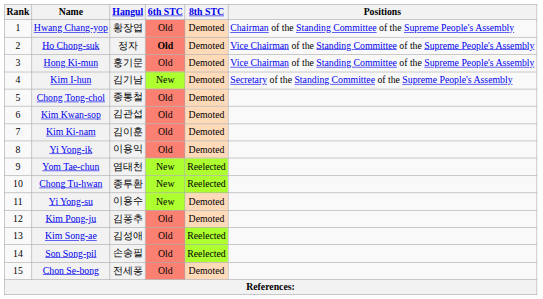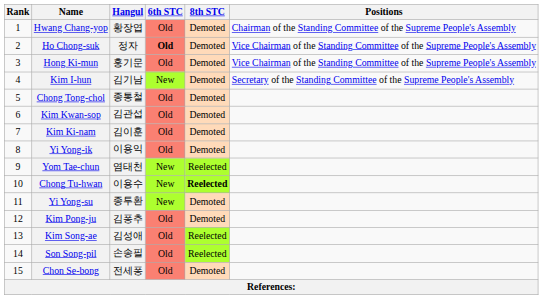 <table class="wikitable sortable">
 <tr>
 <th>Rank</th>
 <th>Name</th>
 <th class="unsortable"><a href='#'>Hangul</a></th>
 <th><a href='#'>6th STC</a></th>
 <th><a href='#'>8th STC</a></th>
 <th>Positions</th>
 </tr>
 <tr>
 <td align="center">1</td>
 <th align="center" scope="row" style="font-weight:normal;"><a href='#'>Hwang Chang-yop</a></th>
 <th align="center" scope="row" style="font-weight:normal;">황장엽</th>
 <td style="background: Salmon" align="center">Old</td>
 <td style="background: PeachPuff" align="center">Demoted</td>
 <td><a href='#'>Chairman</a> of the <a href='#'>Standing Committee</a> of the <a href='#'>Supreme People's Assembly</a></td>
 </tr>
 <tr>
 <td align="center">2</td>
 <th align="center" scope="row" style="font-weight:normal;"><a href='#'>Ho Chong-suk</a></th>
 <th align="center" scope="row" style="font-weight:normal;">정자</th>
 <td style="background: Salmon" align="center"><strong>Old</strong></td>
 <td style="background: PeachPuff" align="center">Demoted</td>
 <td><a href='#'>Vice Chairman</a> of the <a href='#'>Standing Committee</a> of the <a href='#'>Supreme People's Assembly</a></td>
 </tr>
 <tr>
 <td align="center">3</td>
 <th align="center" scope="row" style="font-weight:normal;"><a href='#'>Hong Ki-mun</a></th>
 <th align="center" scope="row" style="font-weight:normal;">홍기문</th>
 <td style="background: Salmon" align="center">Old</td>
 <td style="background: PeachPuff" align="center">Demoted</td>
 <td><a href='#'>Vice Chairman</a> of the <a href='#'>Standing Committee</a> of the <a href='#'>Supreme People's Assembly</a></td>
 </tr>
 <tr>
 <td align="center">4</td>
 <th align="center" scope="row" style="font-weight:normal;"><a href='#'>Kim I-hun</a></th>
 <th align="center" scope="row" style="font-weight:normal;">김기남</th>
 <td align="center" style="background: GreenYellow">New</td>
 <td style="background: PeachPuff" align="center">Demoted</td>
 <td><a href='#'>Secretary</a> of the <a href='#'>Standing Committee</a> of the <a href='#'>Supreme People's Assembly</a></td>
 </tr>
 <tr>
 <td align="center">5</td>
 <th align="center" scope="row" style="font-weight:normal;"><a href='#'>Chong Tong-chol</a></th>
 <th align="center" scope="row" style="font-weight:normal;">종통철</th>
 <td style="background: Salmon" align="center">Old</td>
 <td style="background: PeachPuff" align="center">Demoted</td>
 <td></td>
 </tr>
 <tr>
 <td align="center">6</td>
 <th align="center" scope="row" style="font-weight:normal;"><a href='#'>Kim Kwan-sop</a></th>
 <th align="center" scope="row" style="font-weight:normal;">김관섭</th>
 <td style="background: Salmon" align="center">Old</td>
 <td style="background: PeachPuff" align="center">Demoted</td>
 <td></td>
 </tr>
 <tr>
 <td align="center">7</td>
 <th align="center" scope="row" style="font-weight:normal;"><a href='#'>Kim Ki-nam</a></th>
 <th align="center" scope="row" style="font-weight:normal;">김이훈</th>
 <td style="background: Salmon" align="center">Old</td>
 <td style="background: PeachPuff" align="center">Demoted</td>
 <td></td>
 </tr>
 <tr>
 <td align="center">8</td>
 <th align="center" scope="row" style="font-weight:normal;"><a href='#'>Yi Yong-ik</a></th>
 <th align="center" scope="row" style="font-weight:normal;">이용익</th>
 <td style="background: Salmon" align="center">Old</td>
 <td style="background: PeachPuff" align="center">Demoted</td>
 <td></td>
 </tr>
 <tr>
 <td align="center">9</td>
 <th align="center" scope="row" style="font-weight:normal;"><a href='#'>Yom Tae-chun</a></th>
 <th align="center" scope="row" style="font-weight:normal;">염태천</th>
 <td align="center" style="background: GreenYellow">New</td>
 <td align="center" style="background: GreenYellow">Reelected</td>
 <td></td>
 </tr>
 <tr>
 <td align="center">10</td>
 <th align="center" scope="row" style="font-weight:normal;"><a href='#'>Chong Tu-hwan</a></th>
-<th align="center" scope="row" style="font-weight:normal;">종투환</th>
+<th align="center" scope="row" style="font-weight:normal;">이용수</th>
 <td align="center" style="background: GreenYellow">New</td>
-<td align="center" style="background: GreenYellow">Reelected</td>
+<td align="center" style="background: GreenYellow"><strong>Reelected</strong></td>
 <td></td>
 </tr>
 <tr>
 <td align="center">11</td>
 <th align="center" scope="row" style="font-weight:normal;"><a href='#'>Yi Yong-su</a></th>
-<th align="center" scope="row" style="font-weight:normal;">이용수</th>
+<th align="center" scope="row" style="font-weight:normal;">종투환</th>
 <td align="center" style="background: GreenYellow">New</td>
 <td style="background: PeachPuff" align="center">Demoted</td>
 <td></td>
 </tr>
 <tr>
 <td align="center">12</td>
 <th align="center" scope="row" style="font-weight:normal;"><a href='#'>Kim Pong-ju</a></th>
 <th align="center" scope="row" style="font-weight:normal;">김퐁추</th>
 <td style="background: Salmon" align="center">Old</td>
 <td style="background: PeachPuff" align="center">Demoted</td>
 <td></td>
 </tr>
 <tr>
 <td align="center">13</td>
 <th align="center" scope="row" style="font-weight:normal;"><a href='#'>Kim Song-ae</a></th>
 <th align="center" scope="row" style="font-weight:normal;">김성애</th>
 <td style="background: Salmon" align="center">Old</td>
 <td align="center" style="background: GreenYellow">Reelected</td>
 <td></td>
 </tr>
 <tr>
 <td align="center">14</td>
 <th align="center" scope="row" style="font-weight:normal;"><a href='#'>Son Song-pil</a></th>
 <th align="center" scope="row" style="font-weight:normal;">손송필</th>
 <td style="background: Salmon" align="center">Old</td>
 <td align="center" style="background: GreenYellow">Reelected</td>
 <td></td>
 </tr>
 <tr>
 <td align="center">15</td>
 <th align="center" scope="row" style="font-weight:normal;"><a href='#'>Chon Se-bong</a></th>
 <th align="center" scope="row" style="font-weight:normal;">전세퐁</th>
 <td style="background: Salmon" align="center">Old</td>
 <td style="background: PeachPuff" align="center">Demoted</td>
 <td></td>
 </tr>
 <tr>
 <th colspan="6" unsortable><strong>References:</strong><br></th>
 </tr>
 </table>
